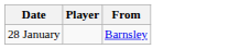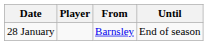 <table class="wikitable sortable" style="font-size:95%">
 <tr>
 <th>Date</th>
 <th>Player</th>
 <th>From</th>
+<th>Until</th>
 </tr>
 <tr>
 <td>28 January</td>
 <td> </td>
 <td><a href='#'>Barnsley</a></td>
+<td>End of season</td>
 </tr>
 </table>
